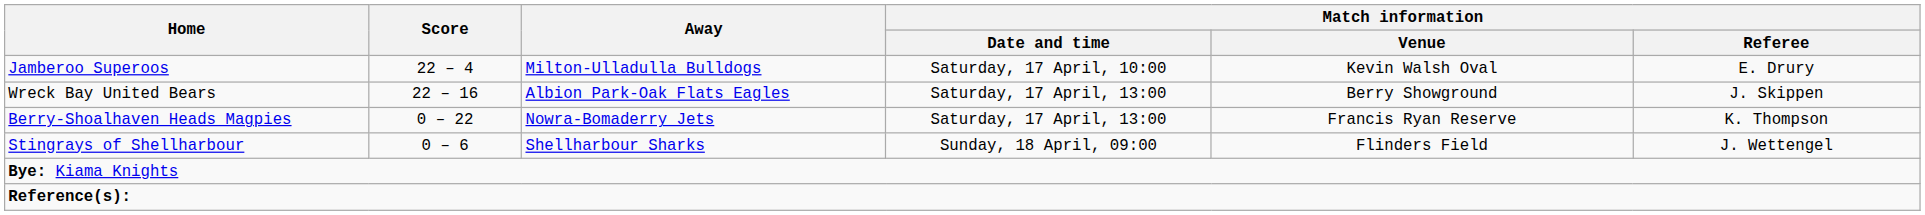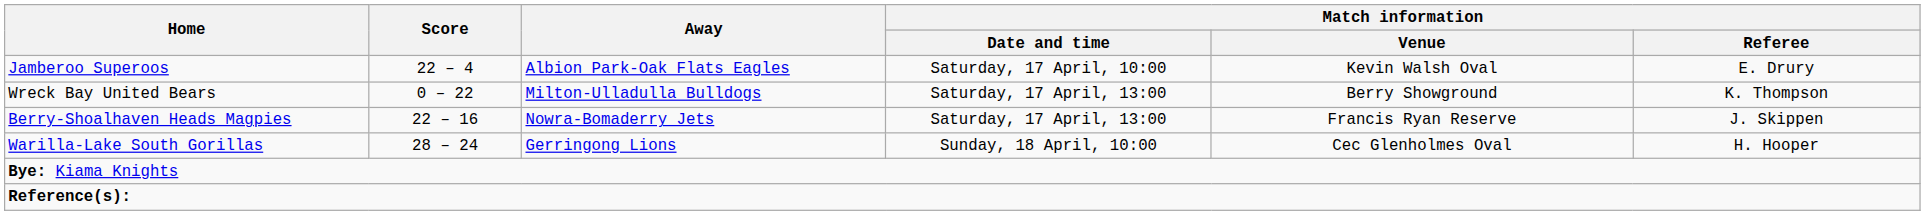 <table class="wikitable" width="100% text-align:center;">
 <tr>
 <th rowspan="2" width="19%">Home</th>
 <th rowspan="2" width="8%">Score</th>
 <th rowspan="2" width="19%">Away</th>
 <th colspan="3">Match information</th>
 </tr>
 <tr bgcolor="#CCCCCC">
 <th width="17%">Date and time</th>
 <th width="22%">Venue</th>
 <th>Referee</th>
 </tr>
 <tr>
 <td> <a href='#'>Jamberoo Superoos</a></td>
 <td style="text-align:center;">22 – 4</td>
-<td> <a href='#'>Milton-Ulladulla Bulldogs</a></td>
+<td> <a href='#'>Albion Park-Oak Flats Eagles</a></td>
 <td style="text-align:center;">Saturday, 17 April, 10:00</td>
 <td style="text-align:center;">Kevin Walsh Oval</td>
 <td style="text-align:center;">E. Drury</td>
 </tr>
 <tr>
 <td> Wreck Bay United Bears</td>
-<td style="text-align:center;">22 – 16</td>
-<td> <a href='#'>Albion Park-Oak Flats Eagles</a></td>
+<td style="text-align:center;">0 – 22</td>
+<td> <a href='#'>Milton-Ulladulla Bulldogs</a></td>
 <td style="text-align:center;">Saturday, 17 April, 13:00</td>
 <td style="text-align:center;">Berry Showground</td>
+<td style="text-align:center;">K. Thompson</td>
+</tr>
+<tr>
+<td> <a href='#'>Berry-Shoalhaven Heads Magpies</a></td>
+<td style="text-align:center;">22 – 16</td>
+<td> <a href='#'>Nowra-Bomaderry Jets</a></td>
+<td style="text-align:center;">Saturday, 17 April, 13:00</td>
+<td style="text-align:center;">Francis Ryan Reserve</td>
 <td style="text-align:center;">J. Skippen</td>
 </tr>
 <tr>
-<td> <a href='#'>Berry-Shoalhaven Heads Magpies</a></td>
-<td style="text-align:center;">0 – 22</td>
-<td> <a href='#'>Nowra-Bomaderry Jets</a></td>
-<td style="text-align:center;">Saturday, 17 April, 13:00</td>
-<td style="text-align:center;">Francis Ryan Reserve</td>
-<td style="text-align:center;">K. Thompson</td>
-</tr>
-<tr>
-<td> <a href='#'>Stingrays of Shellharbour</a></td>
-<td style="text-align:center;">0 – 6</td>
-<td> <a href='#'>Shellharbour Sharks</a></td>
-<td style="text-align:center;">Sunday, 18 April, 09:00</td>
-<td style="text-align:center;">Flinders Field</td>
-<td style="text-align:center;">J. Wettengel</td>
+<td> <a href='#'>Warilla-Lake South Gorillas</a></td>
+<td style="text-align:center;">28 – 24</td>
+<td> <a href='#'>Gerringong Lions</a></td>
+<td style="text-align:center;">Sunday, 18 April, 10:00</td>
+<td style="text-align:center;">Cec Glenholmes Oval</td>
+<td style="text-align:center;">H. Hooper</td>
 </tr>
 <tr>
 <td colspan="6"><strong>Bye:</strong>  <a href='#'>Kiama Knights</a></td>
 </tr>
 <tr>
 <td colspan="6"><strong>Reference(s):</strong> </td>
 </tr>
 </table>
